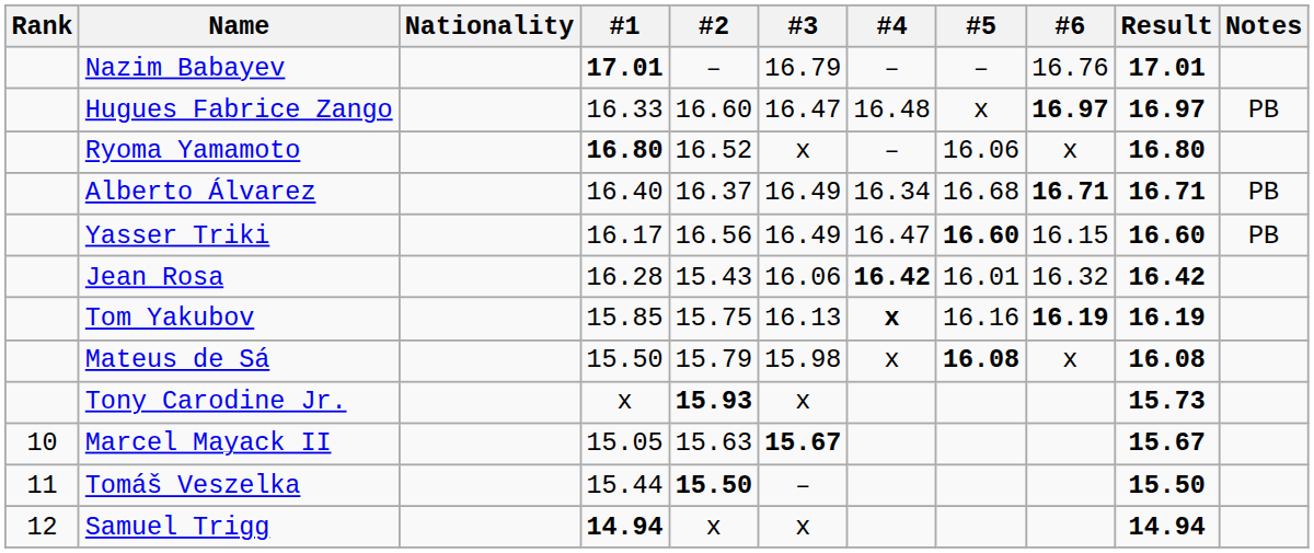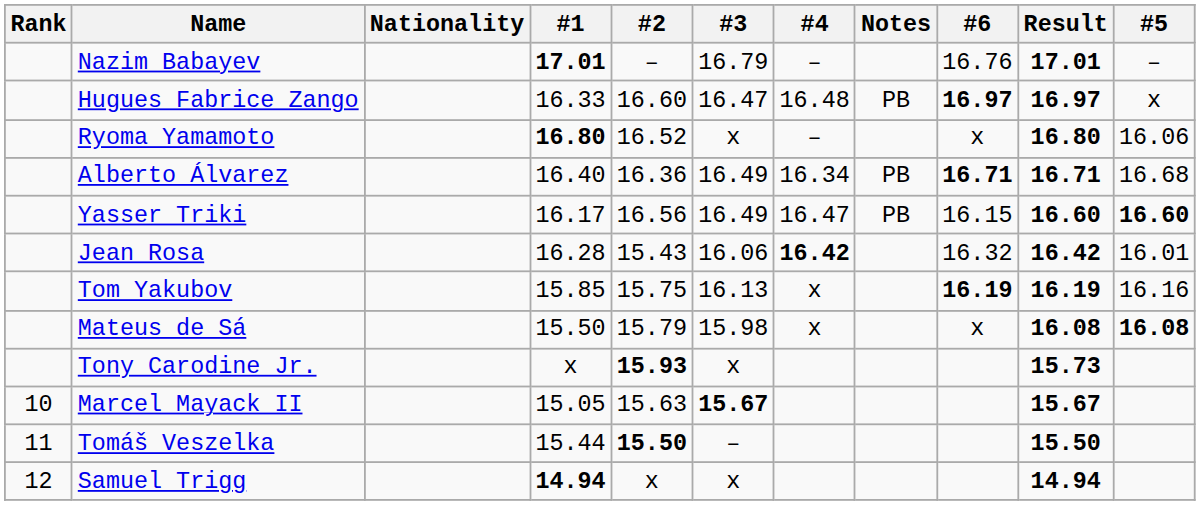 <table class="wikitable sortable" style="text-align:center">
 <tr>
 <th>Rank</th>
 <th>Name</th>
 <th>Nationality</th>
 <th>#1</th>
 <th>#2</th>
 <th>#3</th>
 <th>#4</th>
-<th>#5</th>
+<th>Notes</th>
 <th>#6</th>
 <th>Result</th>
-<th>Notes</th>
+<th>#5</th>
 </tr>
 <tr>
 <td></td>
 <td align=left><a href='#'>Nazim Babayev</a></td>
 <td align=left></td>
 <td><strong>17.01</strong></td>
 <td>–</td>
 <td>16.79</td>
 <td>–</td>
-<td>–</td>
+<td></td>
 <td>16.76</td>
 <td><strong>17.01</strong></td>
-<td></td>
+<td>–</td>
 </tr>
 <tr>
 <td></td>
 <td align=left><a href='#'>Hugues Fabrice Zango</a></td>
 <td align=left></td>
 <td>16.33</td>
 <td>16.60</td>
 <td>16.47</td>
 <td>16.48</td>
-<td>x</td>
+<td>PB</td>
 <td><strong>16.97</strong></td>
 <td><strong>16.97</strong></td>
-<td>PB</td>
+<td>x</td>
 </tr>
 <tr>
 <td></td>
 <td align=left><a href='#'>Ryoma Yamamoto</a></td>
 <td align=left></td>
 <td><strong>16.80</strong></td>
 <td>16.52</td>
 <td>x</td>
 <td>–</td>
-<td>16.06</td>
+<td></td>
 <td>x</td>
 <td><strong>16.80</strong></td>
-<td></td>
+<td>16.06</td>
 </tr>
 <tr>
 <td></td>
 <td align=left><a href='#'>Alberto Álvarez</a></td>
 <td align=left></td>
 <td>16.40</td>
-<td>16.37</td>
+<td>16.36</td>
 <td>16.49</td>
 <td>16.34</td>
-<td>16.68</td>
+<td>PB</td>
 <td><strong>16.71</strong></td>
 <td><strong>16.71</strong></td>
-<td>PB</td>
+<td>16.68</td>
 </tr>
 <tr>
 <td></td>
 <td align=left><a href='#'>Yasser Triki</a></td>
 <td align=left></td>
 <td>16.17</td>
 <td>16.56</td>
 <td>16.49</td>
 <td>16.47</td>
-<td><strong>16.60</strong></td>
+<td>PB</td>
 <td>16.15</td>
 <td><strong>16.60</strong></td>
-<td>PB</td>
+<td><strong>16.60</strong></td>
 </tr>
 <tr>
 <td></td>
 <td align=left><a href='#'>Jean Rosa</a></td>
 <td align=left></td>
 <td>16.28</td>
 <td>15.43</td>
 <td>16.06</td>
 <td><strong>16.42</strong></td>
-<td>16.01</td>
+<td></td>
 <td>16.32</td>
 <td><strong>16.42</strong></td>
-<td></td>
+<td>16.01</td>
 </tr>
 <tr>
 <td></td>
 <td align=left><a href='#'>Tom Yakubov</a></td>
 <td align=left></td>
 <td>15.85</td>
 <td>15.75</td>
 <td>16.13</td>
-<td><strong>x</strong></td>
-<td>16.16</td>
+<td>x</td>
+<td></td>
 <td><strong>16.19</strong></td>
 <td><strong>16.19</strong></td>
-<td></td>
+<td>16.16</td>
 </tr>
 <tr>
 <td></td>
 <td align=left><a href='#'>Mateus de Sá</a></td>
 <td align=left></td>
 <td>15.50</td>
 <td>15.79</td>
 <td>15.98</td>
 <td>x</td>
-<td><strong>16.08</strong></td>
+<td></td>
 <td>x</td>
 <td><strong>16.08</strong></td>
-<td></td>
+<td><strong>16.08</strong></td>
 </tr>
 <tr>
 <td></td>
 <td align=left><a href='#'>Tony Carodine Jr.</a></td>
 <td align=left></td>
 <td>x</td>
 <td><strong>15.93</strong></td>
 <td>x</td>
 <td></td>
 <td></td>
 <td></td>
 <td><strong>15.73</strong></td>
 <td></td>
 </tr>
 <tr>
 <td>10</td>
 <td align=left><a href='#'>Marcel Mayack II</a></td>
 <td align=left></td>
 <td>15.05</td>
 <td>15.63</td>
 <td><strong>15.67</strong></td>
 <td></td>
 <td></td>
 <td></td>
 <td><strong>15.67</strong></td>
 <td></td>
 </tr>
 <tr>
 <td>11</td>
 <td align=left><a href='#'>Tomáš Veszelka</a></td>
 <td align=left></td>
 <td>15.44</td>
 <td><strong>15.50</strong></td>
 <td>–</td>
 <td></td>
 <td></td>
 <td></td>
 <td><strong>15.50</strong></td>
 <td></td>
 </tr>
 <tr>
 <td>12</td>
 <td align=left><a href='#'>Samuel Trigg</a></td>
 <td align=left></td>
 <td><strong>14.94</strong></td>
 <td>x</td>
 <td>x</td>
 <td></td>
 <td></td>
 <td></td>
 <td><strong>14.94</strong></td>
 <td></td>
 </tr>
 </table>
